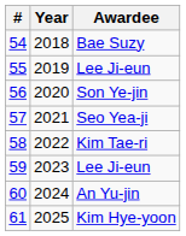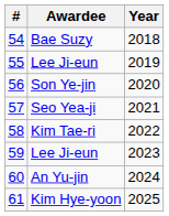 <table class="wikitable">
 <tr>
 <th>#</th>
+<th>Awardee</th>
 <th>Year</th>
-<th>Awardee</th>
 </tr>
 <tr>
 <td><a href='#'>54</a></td>
+<td><a href='#'>Bae Suzy</a></td>
 <td>2018</td>
-<td><a href='#'>Bae Suzy</a></td>
 </tr>
 <tr>
 <td><a href='#'>55</a></td>
+<td><a href='#'>Lee Ji-eun</a></td>
 <td>2019</td>
-<td><a href='#'>Lee Ji-eun</a></td>
 </tr>
 <tr>
 <td><a href='#'>56</a></td>
+<td><a href='#'>Son Ye-jin</a></td>
 <td>2020</td>
-<td><a href='#'>Son Ye-jin</a></td>
 </tr>
 <tr>
 <td><a href='#'>57</a></td>
+<td><a href='#'>Seo Yea-ji</a></td>
 <td>2021</td>
-<td><a href='#'>Seo Yea-ji</a></td>
 </tr>
 <tr>
 <td><a href='#'>58</a></td>
+<td><a href='#'>Kim Tae-ri</a></td>
 <td>2022</td>
-<td><a href='#'>Kim Tae-ri</a></td>
 </tr>
 <tr>
 <td><a href='#'>59</a></td>
+<td><a href='#'>Lee Ji-eun</a></td>
 <td>2023</td>
-<td><a href='#'>Lee Ji-eun</a></td>
 </tr>
 <tr>
 <td><a href='#'>60</a></td>
+<td><a href='#'>An Yu-jin</a></td>
 <td>2024</td>
-<td><a href='#'>An Yu-jin</a></td>
 </tr>
 <tr>
 <td><a href='#'>61</a></td>
+<td><a href='#'>Kim Hye-yoon</a></td>
 <td>2025</td>
-<td><a href='#'>Kim Hye-yoon</a></td>
 </tr>
 </table>
